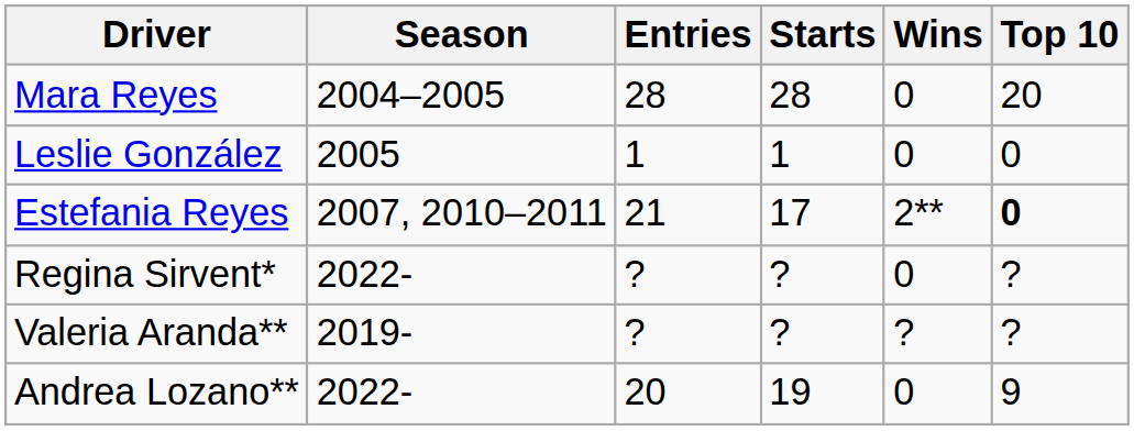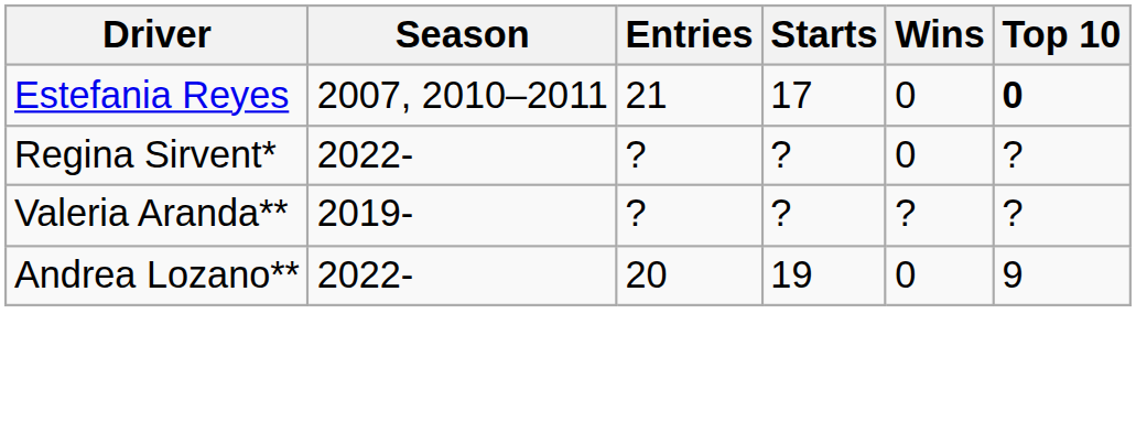 <table class="wikitable">
 <tr>
 <th>Driver</th>
 <th>Season</th>
 <th>Entries</th>
 <th>Starts</th>
 <th>Wins</th>
 <th>Top 10</th>
 </tr>
 <tr>
-<td> <a href='#'>Mara Reyes</a></td>
-<td>2004–2005</td>
-<td>28</td>
-<td>28</td>
-<td>0</td>
-<td>20</td>
-</tr>
-<tr>
-<td> <a href='#'>Leslie González</a></td>
-<td>2005</td>
-<td>1</td>
-<td>1</td>
-<td>0</td>
-<td>0</td>
-</tr>
-<tr>
 <td> <a href='#'>Estefania Reyes</a></td>
 <td>2007, 2010–2011</td>
 <td>21</td>
 <td>17</td>
-<td>2**</td>
+<td>0</td>
 <td><strong>0</strong></td>
 </tr>
 <tr>
 <td> Regina Sirvent*</td>
 <td>2022-</td>
 <td>?</td>
 <td>?</td>
 <td>0</td>
 <td>?</td>
 </tr>
 <tr>
 <td> Valeria Aranda**</td>
 <td>2019-</td>
 <td>?</td>
 <td>?</td>
 <td>?</td>
 <td>?</td>
 </tr>
 <tr>
 <td> Andrea Lozano**</td>
 <td>2022-</td>
 <td>20</td>
 <td>19</td>
 <td>0</td>
 <td>9</td>
 </tr>
 </table>
